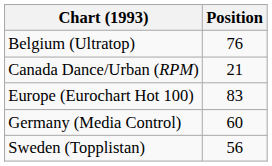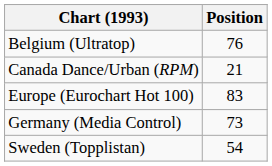 <table class="wikitable sortable">
 <tr>
 <th>Chart (1993)</th>
 <th>Position</th>
 </tr>
 <tr>
 <td>Belgium (Ultratop)</td>
 <td align="center">76</td>
 </tr>
 <tr>
 <td>Canada Dance/Urban (<em>RPM</em>)</td>
 <td align="center">21</td>
 </tr>
 <tr>
 <td>Europe (Eurochart Hot 100)</td>
 <td align="center">83</td>
 </tr>
 <tr>
 <td>Germany (Media Control)</td>
-<td align="center">60</td>
+<td align="center">73</td>
 </tr>
 <tr>
 <td>Sweden (Topplistan)</td>
-<td align="center">56</td>
+<td align="center">54</td>
 </tr>
 </table>
